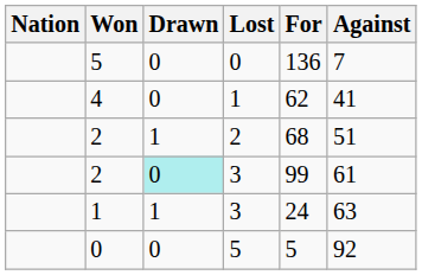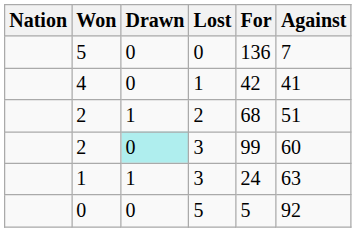 <table class="wikitable">
 <tr>
 <th>Nation</th>
 <th>Won</th>
 <th>Drawn</th>
 <th>Lost</th>
 <th>For</th>
 <th>Against</th>
 </tr>
 <tr>
 <td></td>
 <td>5</td>
 <td>0</td>
 <td>0</td>
 <td>136</td>
 <td>7</td>
 </tr>
 <tr>
 <td></td>
 <td>4</td>
 <td>0</td>
 <td>1</td>
-<td>62</td>
+<td>42</td>
 <td>41</td>
 </tr>
 <tr>
 <td></td>
 <td>2</td>
 <td>1</td>
 <td>2</td>
 <td>68</td>
 <td>51</td>
 </tr>
 <tr>
 <td></td>
 <td>2</td>
 <td style="background: paleturquoise;">0</td>
 <td>3</td>
 <td>99</td>
-<td>61</td>
+<td>60</td>
 </tr>
 <tr>
 <td></td>
 <td>1</td>
 <td>1</td>
 <td>3</td>
 <td>24</td>
 <td>63</td>
 </tr>
 <tr>
 <td></td>
 <td>0</td>
 <td>0</td>
 <td>5</td>
 <td>5</td>
 <td>92</td>
 </tr>
 </table>
